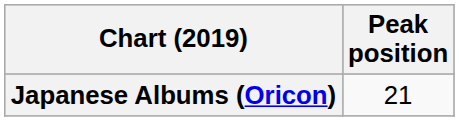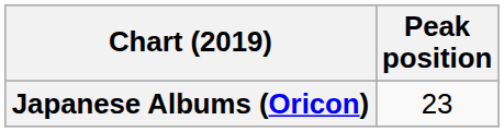 <table class="wikitable sortable plainrowheaders" style="text-align:center">
 <tr>
 <th scope="col">Chart (2019)</th>
 <th scope="col">Peak<br> position</th>
 </tr>
 <tr>
 <th scope="row">Japanese Albums (<a href='#'>Oricon</a>)</th>
-<td>21</td>
+<td>23</td>
 </tr>
 </table>
